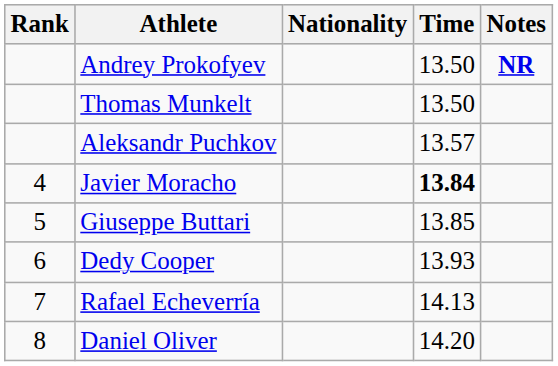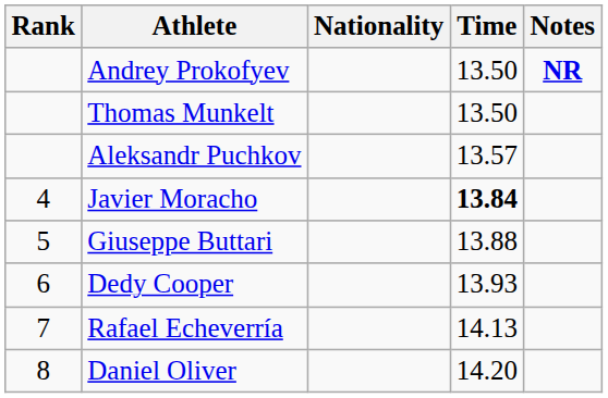 <table class="wikitable sortable" style="text-align:center">
 <tr>
 <th>Rank</th>
 <th>Athlete</th>
 <th>Nationality</th>
 <th>Time</th>
 <th>Notes</th>
 </tr>
 <tr>
 <td></td>
 <td align=left><a href='#'>Andrey Prokofyev</a></td>
 <td align=left></td>
 <td>13.50</td>
 <td><strong><a href='#'>NR</a></strong></td>
 </tr>
 <tr>
 <td></td>
 <td align=left><a href='#'>Thomas Munkelt</a></td>
 <td align=left></td>
 <td>13.50</td>
 <td></td>
 </tr>
 <tr>
 <td></td>
 <td align=left><a href='#'>Aleksandr Puchkov</a></td>
 <td align=left></td>
 <td>13.57</td>
 <td></td>
 </tr>
 <tr>
 <td>4</td>
 <td align=left><a href='#'>Javier Moracho</a></td>
 <td align=left></td>
 <td><strong>13.84</strong></td>
 <td></td>
 </tr>
 <tr>
 <td>5</td>
 <td align=left><a href='#'>Giuseppe Buttari</a></td>
 <td align=left></td>
-<td>13.85</td>
+<td>13.88</td>
 <td></td>
 </tr>
 <tr>
 <td>6</td>
 <td align=left><a href='#'>Dedy Cooper</a></td>
 <td align=left></td>
 <td>13.93</td>
 <td></td>
 </tr>
 <tr>
 <td>7</td>
 <td align=left><a href='#'>Rafael Echeverría</a></td>
 <td align=left></td>
 <td>14.13</td>
 <td></td>
 </tr>
 <tr>
 <td>8</td>
 <td align=left><a href='#'>Daniel Oliver</a></td>
 <td align=left></td>
 <td>14.20</td>
 <td></td>
 </tr>
 </table>
